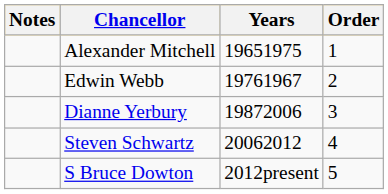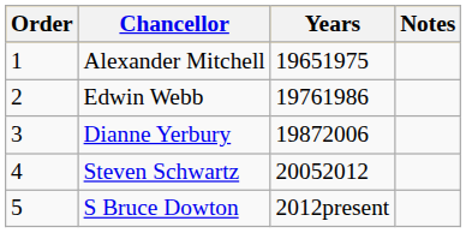 <table class="wikitable">
 <tr style="background:#fc3;">
-<th>Notes</th>
+<th>Order</th>
 <th><a href='#'>Chancellor</a></th>
 <th>Years</th>
-<th>Order</th>
+<th>Notes</th>
 </tr>
 <tr>
-<td></td>
+<td>1</td>
 <td>Alexander Mitchell</td>
 <td>19651975</td>
-<td>1</td>
+<td></td>
 </tr>
 <tr>
+<td>2</td>
+<td>Edwin Webb</td>
+<td>19761986</td>
 <td></td>
-<td>Edwin Webb</td>
-<td>19761967</td>
-<td>2</td>
 </tr>
 <tr>
-<td></td>
+<td>3</td>
 <td><a href='#'>Dianne Yerbury</a> </td>
 <td>19872006</td>
-<td>3</td>
+<td></td>
 </tr>
 <tr>
+<td>4</td>
+<td><a href='#'>Steven Schwartz</a> </td>
+<td>20052012</td>
 <td></td>
-<td><a href='#'>Steven Schwartz</a> </td>
-<td>20062012</td>
-<td>4</td>
 </tr>
 <tr>
-<td></td>
+<td>5</td>
 <td><a href='#'>S Bruce Dowton</a></td>
 <td>2012present</td>
-<td>5</td>
+<td></td>
 </tr>
 </table>
